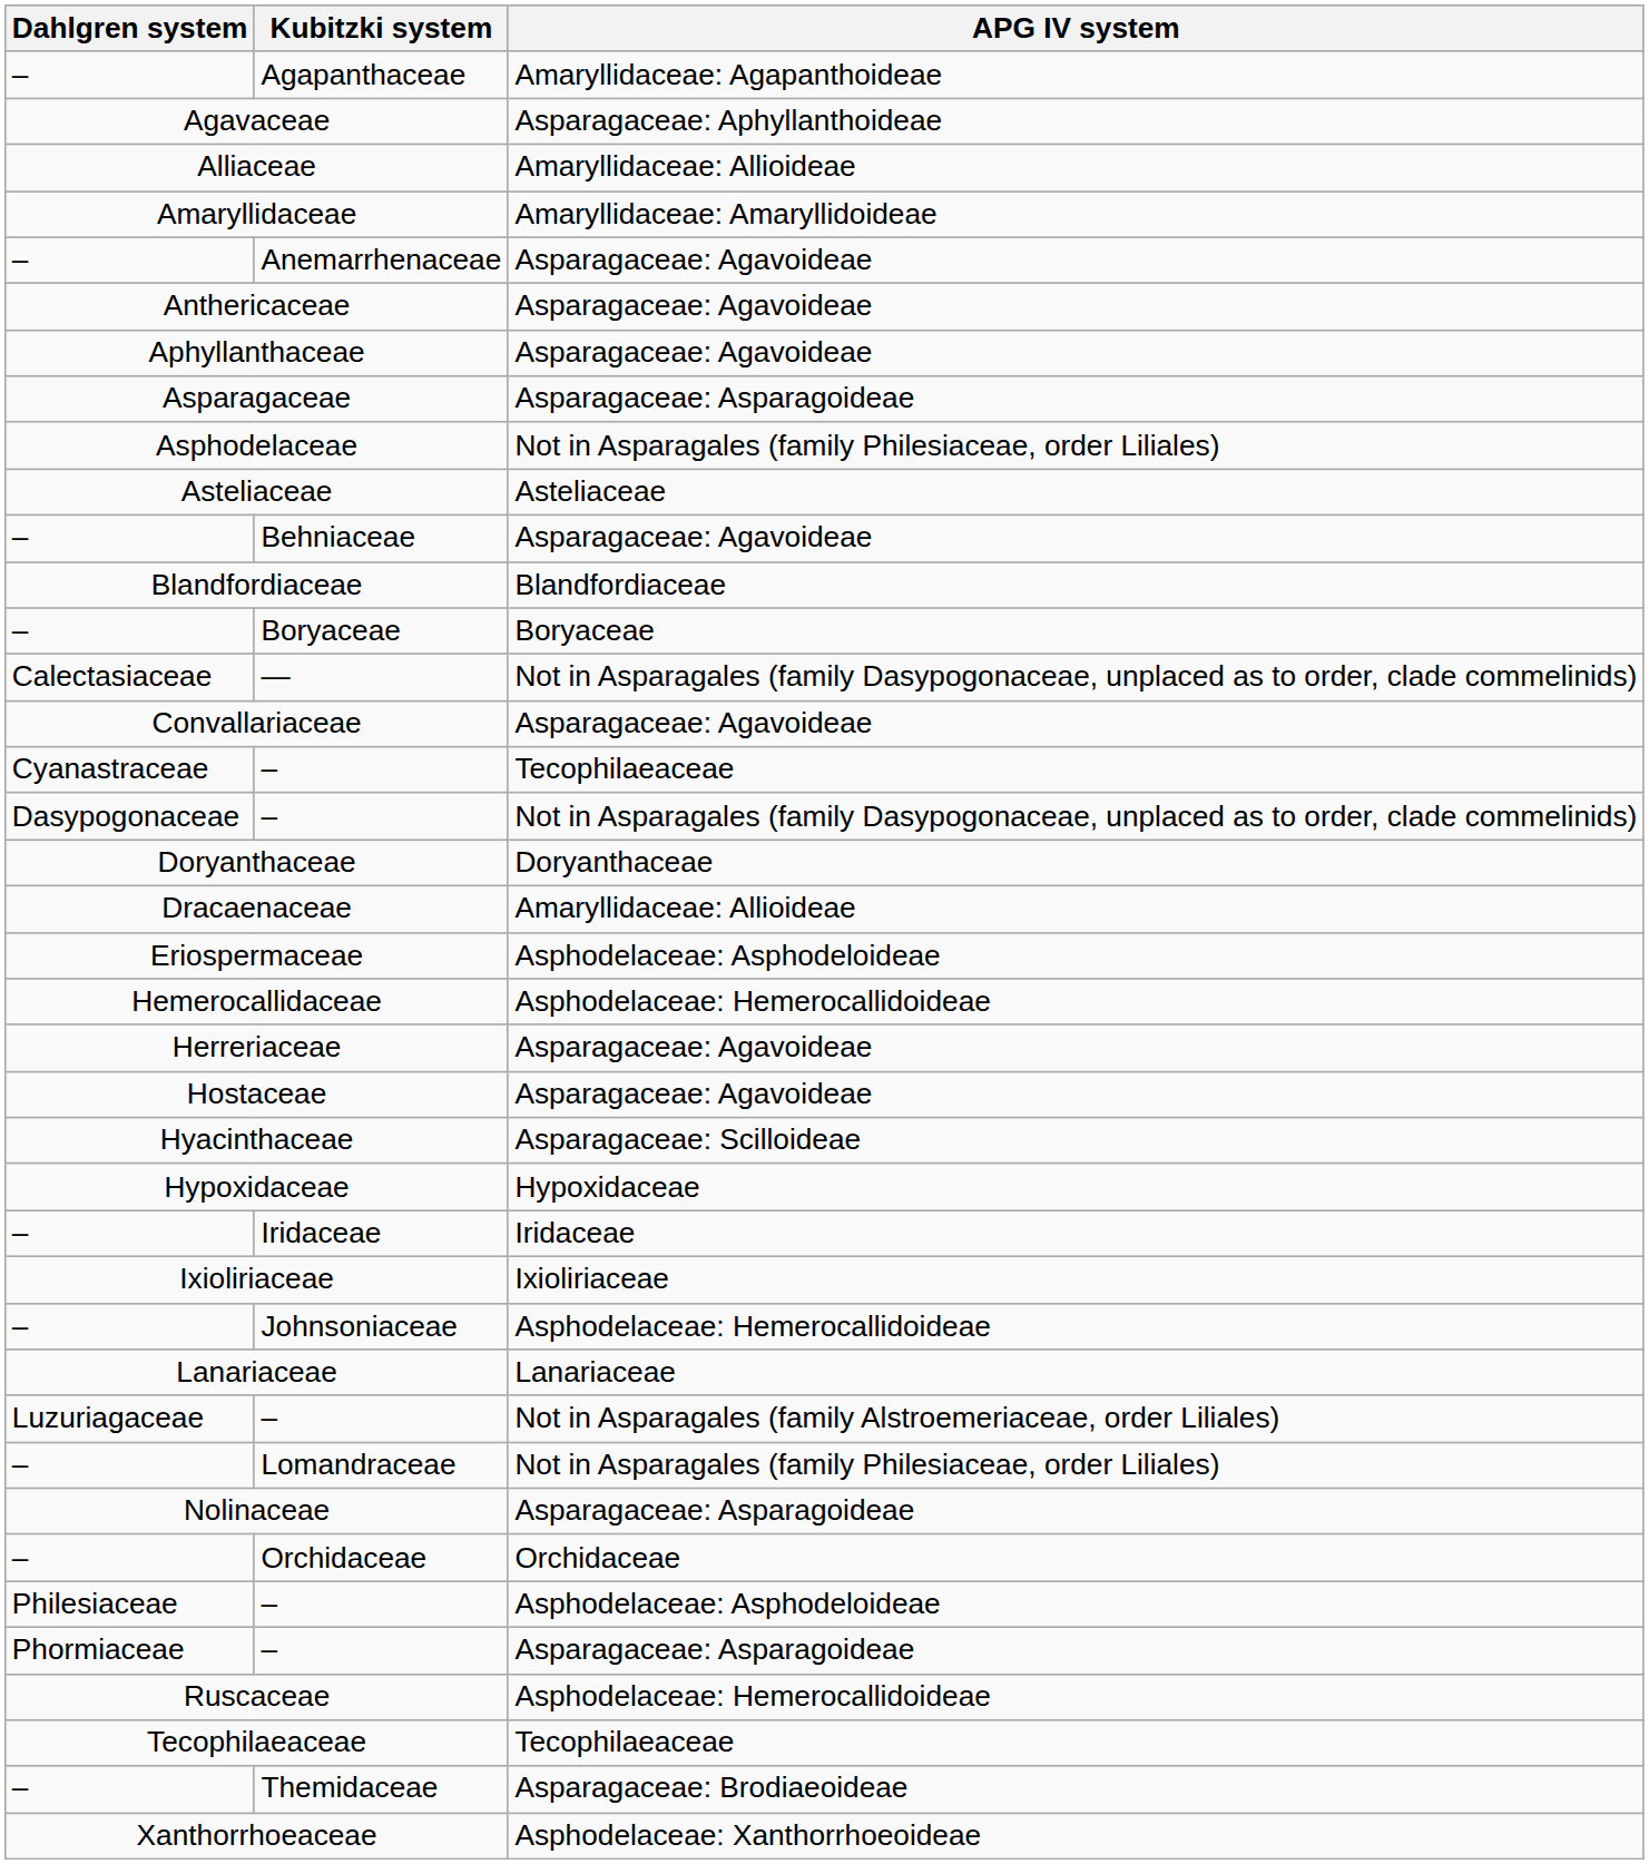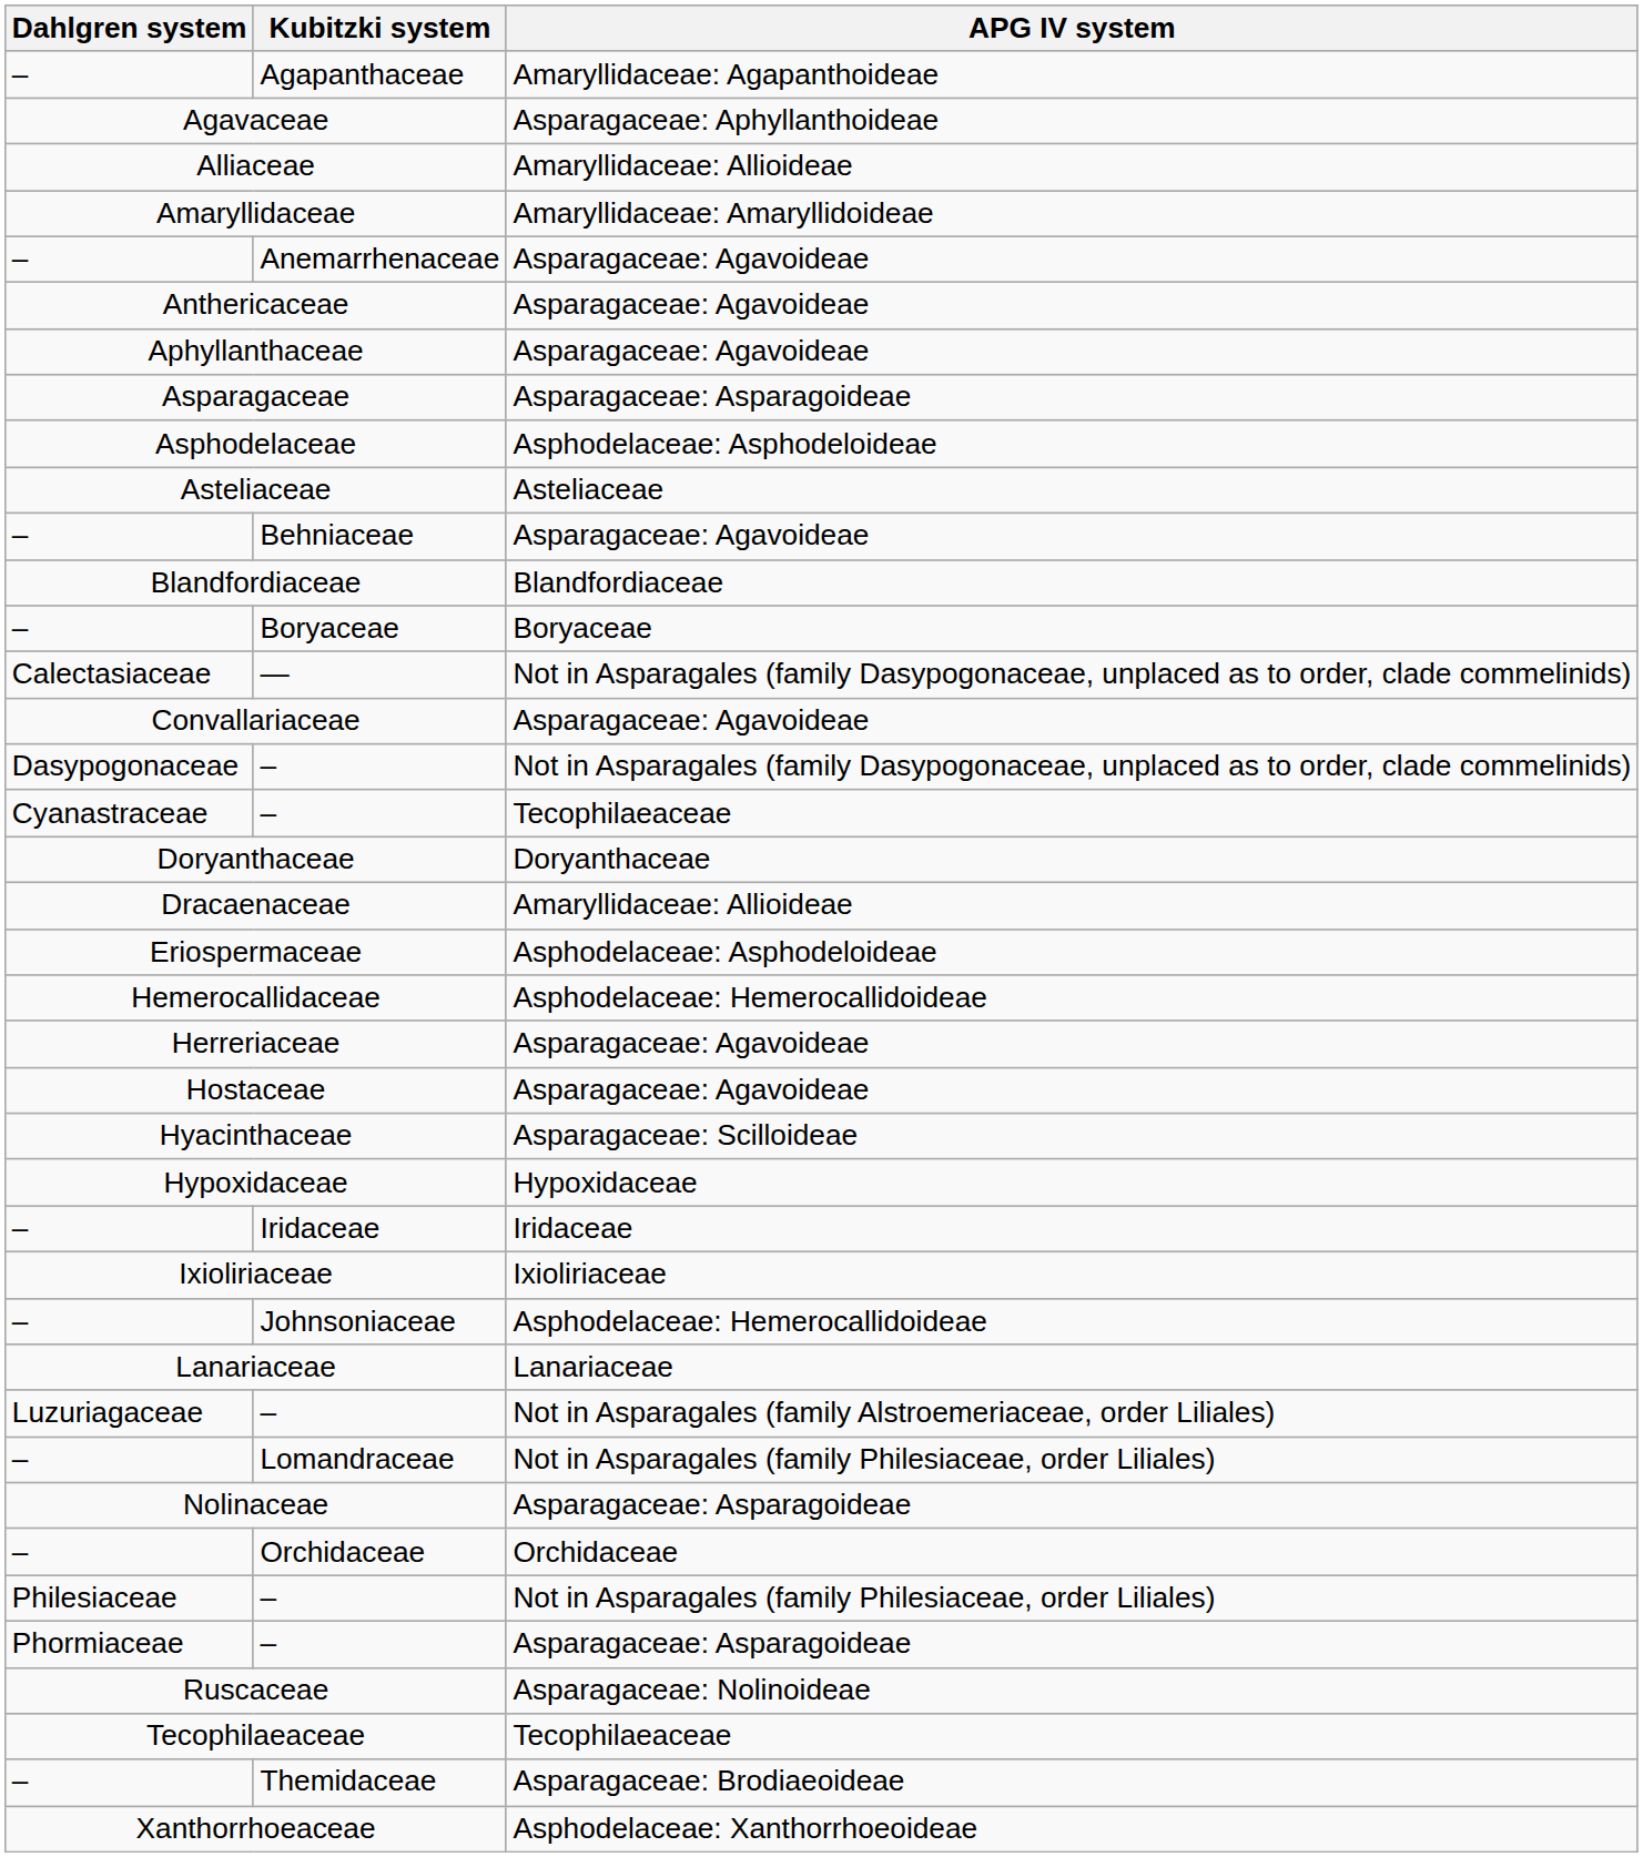 <table class="wikitable">
 <tr>
 <th>Dahlgren system</th>
 <th>Kubitzki system</th>
 <th>APG IV system</th>
 </tr>
 <tr>
 <td>–</td>
 <td>Agapanthaceae</td>
 <td>Amaryllidaceae: Agapanthoideae</td>
 </tr>
 <tr>
 <td colspan="2"  style="text-align:center;">Agavaceae</td>
 <td>Asparagaceae: Aphyllanthoideae</td>
 </tr>
 <tr>
 <td colspan="2" style="text-align:center;">Alliaceae</td>
 <td>Amaryllidaceae: Allioideae</td>
 </tr>
 <tr>
 <td colspan="2" style="text-align:center;">Amaryllidaceae</td>
 <td>Amaryllidaceae: Amaryllidoideae</td>
 </tr>
 <tr>
 <td>–</td>
 <td>Anemarrhenaceae</td>
 <td>Asparagaceae: Agavoideae</td>
 </tr>
 <tr>
 <td colspan="2" style="text-align:center;">Anthericaceae</td>
 <td>Asparagaceae: Agavoideae</td>
 </tr>
 <tr>
 <td colspan="2" style="text-align:center;">Aphyllanthaceae</td>
 <td>Asparagaceae: Agavoideae</td>
 </tr>
 <tr>
 <td colspan="2" style="text-align:center;">Asparagaceae</td>
 <td>Asparagaceae: Asparagoideae</td>
 </tr>
 <tr>
 <td colspan="2" style="text-align:center;">Asphodelaceae</td>
-<td>Not in Asparagales (family Philesiaceae, order Liliales)</td>
+<td>Asphodelaceae: Asphodeloideae</td>
 </tr>
 <tr>
 <td colspan="2" style="text-align:center;">Asteliaceae</td>
 <td>Asteliaceae</td>
 </tr>
 <tr>
 <td>–</td>
 <td>Behniaceae</td>
 <td>Asparagaceae: Agavoideae</td>
 </tr>
 <tr>
 <td colspan="2" style="text-align:center;">Blandfordiaceae</td>
 <td>Blandfordiaceae</td>
 </tr>
 <tr>
 <td>–</td>
 <td>Boryaceae</td>
 <td>Boryaceae</td>
 </tr>
 <tr>
 <td>Calectasiaceae</td>
 <td>—</td>
 <td>Not in Asparagales (family Dasypogonaceae, unplaced as to order, clade commelinids)</td>
 </tr>
 <tr>
 <td colspan="2" style="text-align:center;">Convallariaceae</td>
 <td>Asparagaceae: Agavoideae</td>
 </tr>
 <tr>
+<td>Dasypogonaceae</td>
+<td>–</td>
+<td>Not in Asparagales (family Dasypogonaceae, unplaced as to order, clade commelinids)</td>
+</tr>
+<tr>
 <td>Cyanastraceae</td>
 <td>–</td>
 <td>Tecophilaeaceae</td>
-</tr>
-<tr>
-<td>Dasypogonaceae</td>
-<td>–</td>
-<td>Not in Asparagales (family Dasypogonaceae, unplaced as to order, clade commelinids)</td>
 </tr>
 <tr>
 <td colspan="2" style="text-align:center;">Doryanthaceae</td>
 <td>Doryanthaceae</td>
 </tr>
 <tr>
 <td colspan="2" style="text-align:center;">Dracaenaceae</td>
 <td>Amaryllidaceae: Allioideae</td>
 </tr>
 <tr>
 <td colspan="2" style="text-align:center;">Eriospermaceae</td>
 <td>Asphodelaceae: Asphodeloideae</td>
 </tr>
 <tr>
 <td colspan="2" style="text-align:center;">Hemerocallidaceae</td>
 <td>Asphodelaceae: Hemerocallidoideae</td>
 </tr>
 <tr>
 <td colspan="2" style="text-align:center;">Herreriaceae</td>
 <td>Asparagaceae: Agavoideae</td>
 </tr>
 <tr>
 <td colspan="2" style="text-align:center;">Hostaceae</td>
 <td>Asparagaceae: Agavoideae</td>
 </tr>
 <tr>
 <td colspan="2" style="text-align:center;">Hyacinthaceae</td>
 <td>Asparagaceae: Scilloideae</td>
 </tr>
 <tr>
 <td colspan="2" style="text-align:center;">Hypoxidaceae</td>
 <td>Hypoxidaceae</td>
 </tr>
 <tr>
 <td>–</td>
 <td>Iridaceae</td>
 <td>Iridaceae</td>
 </tr>
 <tr>
 <td colspan="2" style="text-align:center;">Ixioliriaceae</td>
 <td>Ixioliriaceae</td>
 </tr>
 <tr>
 <td>–</td>
 <td>Johnsoniaceae</td>
 <td>Asphodelaceae: Hemerocallidoideae</td>
 </tr>
 <tr>
 <td colspan="2" style="text-align:center;">Lanariaceae</td>
 <td>Lanariaceae</td>
 </tr>
 <tr>
 <td>Luzuriagaceae</td>
 <td>–</td>
 <td>Not in Asparagales (family Alstroemeriaceae, order Liliales)</td>
 </tr>
 <tr>
 <td>–</td>
 <td>Lomandraceae</td>
 <td>Not in Asparagales (family Philesiaceae, order Liliales)</td>
 </tr>
 <tr>
 <td colspan="2" style="text-align:center;">Nolinaceae</td>
 <td>Asparagaceae: Asparagoideae</td>
 </tr>
 <tr>
 <td>–</td>
 <td>Orchidaceae</td>
 <td>Orchidaceae</td>
 </tr>
 <tr>
 <td>Philesiaceae</td>
 <td>–</td>
-<td>Asphodelaceae: Asphodeloideae</td>
+<td>Not in Asparagales (family Philesiaceae, order Liliales)</td>
 </tr>
 <tr>
 <td>Phormiaceae</td>
 <td>–</td>
 <td>Asparagaceae: Asparagoideae</td>
 </tr>
 <tr>
 <td colspan="2" style="text-align:center;">Ruscaceae</td>
-<td>Asphodelaceae: Hemerocallidoideae</td>
+<td>Asparagaceae: Nolinoideae</td>
 </tr>
 <tr>
 <td colspan="2" style="text-align:center;">Tecophilaeaceae</td>
 <td>Tecophilaeaceae</td>
 </tr>
 <tr>
 <td>–</td>
 <td>Themidaceae</td>
 <td>Asparagaceae: Brodiaeoideae</td>
 </tr>
 <tr>
 <td colspan="2" style="text-align:center;">Xanthorrhoeaceae</td>
 <td>Asphodelaceae: Xanthorrhoeoideae</td>
 </tr>
 </table>
